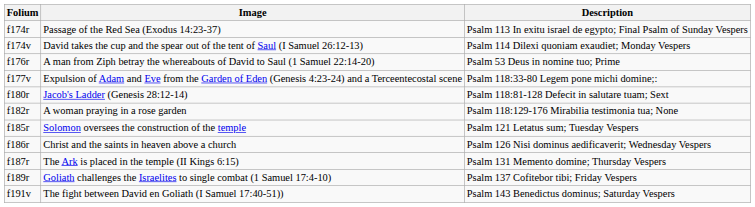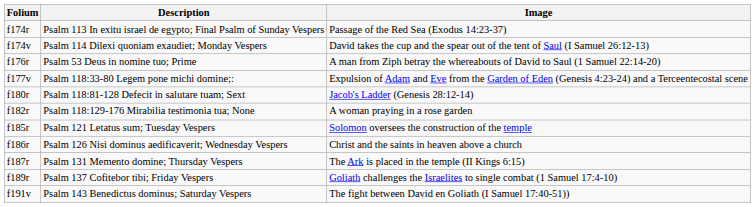 <table class=" wikitable vatop collapsible collapsed ">
 <tr>
 <th scope=col>Folium</th>
+<th scope=col>Description</th>
 <th scope=col>Image</th>
-<th scope=col>Description</th>
 </tr>
 <tr>
 <td>f174r</td>
+<td>Psalm 113 In exitu israel de egypto; Final Psalm of Sunday Vespers</td>
 <td>Passage of the Red Sea (Exodus 14:23-37)</td>
-<td>Psalm 113 In exitu israel de egypto; Final Psalm of Sunday Vespers</td>
 </tr>
 <tr>
 <td>f174v</td>
+<td>Psalm 114 Dilexi quoniam exaudiet; Monday Vespers</td>
 <td>David takes the cup and the spear out of the tent of <a href='#'>Saul</a> (I Samuel 26:12-13)</td>
-<td>Psalm 114 Dilexi quoniam exaudiet; Monday Vespers</td>
 </tr>
 <tr>
 <td>f176r</td>
+<td>Psalm 53 Deus in nomine tuo; Prime</td>
 <td>A man from Ziph betray the whereabouts of David to Saul (1 Samuel 22:14-20)</td>
-<td>Psalm 53 Deus in nomine tuo; Prime</td>
 </tr>
 <tr>
 <td>f177v</td>
+<td>Psalm 118:33-80 Legem pone michi domine;:</td>
 <td>Expulsion of <a href='#'>Adam</a> and <a href='#'>Eve</a> from the <a href='#'>Garden of Eden</a> (Genesis 4:23-24) and a  Terceentecostal scene</td>
-<td>Psalm 118:33-80 Legem pone michi domine;:</td>
 </tr>
 <tr>
 <td>f180r</td>
+<td>Psalm 118:81-128 Defecit in salutare tuam; Sext</td>
 <td><a href='#'>Jacob's Ladder</a> (Genesis 28:12-14)</td>
-<td>Psalm 118:81-128 Defecit in salutare tuam; Sext</td>
 </tr>
 <tr>
 <td>f182r</td>
+<td>Psalm 118:129-176 Mirabilia testimonia tua; None</td>
 <td>A woman praying in a rose garden</td>
-<td>Psalm 118:129-176 Mirabilia testimonia tua; None</td>
 </tr>
 <tr>
 <td>f185r</td>
+<td>Psalm 121 Letatus sum; Tuesday Vespers</td>
 <td><a href='#'>Solomon</a> oversees the construction of the <a href='#'>temple</a></td>
-<td>Psalm 121 Letatus sum; Tuesday Vespers</td>
 </tr>
 <tr>
 <td>f186r</td>
+<td>Psalm 126 Nisi dominus aedificaverit; Wednesday Vespers</td>
 <td>Christ and the saints in heaven above a church</td>
-<td>Psalm 126 Nisi dominus aedificaverit; Wednesday Vespers</td>
 </tr>
 <tr>
 <td>f187r</td>
+<td>Psalm 131 Memento domine; Thursday Vespers</td>
 <td>The <a href='#'>Ark</a> is placed in the temple (II Kings 6:15)</td>
-<td>Psalm 131 Memento domine; Thursday Vespers</td>
 </tr>
 <tr>
 <td>f189r</td>
+<td>Psalm 137 Cofitebor tibi; Friday Vespers</td>
 <td><a href='#'>Goliath</a> challenges the <a href='#'>Israelites</a> to single combat (1 Samuel 17:4-10)</td>
-<td>Psalm 137 Cofitebor tibi; Friday Vespers</td>
 </tr>
 <tr>
 <td>f191v</td>
+<td>Psalm 143 Benedictus dominus; Saturday Vespers</td>
 <td>The fight between David en Goliath (I Samuel 17:40-51))</td>
-<td>Psalm 143 Benedictus dominus; Saturday Vespers</td>
 </tr>
 </table>
